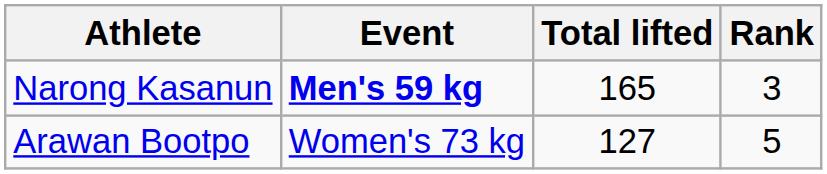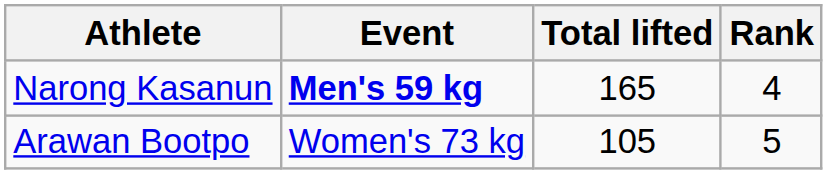 <table class="wikitable" style="font-size:90%">
 <tr>
 <th>Athlete</th>
 <th>Event</th>
 <th>Total lifted</th>
 <th>Rank</th>
 </tr>
 <tr align=center>
 <td align=left><a href='#'>Narong Kasanun</a></td>
 <td align=left><strong><a href='#'>Men's 59 kg</a></strong></td>
 <td>165</td>
-<td>3</td>
+<td>4</td>
 </tr>
 <tr align=center>
 <td align=left><a href='#'>Arawan Bootpo</a></td>
 <td align=left><a href='#'>Women's 73 kg</a></td>
-<td>127</td>
+<td>105</td>
 <td>5</td>
 </tr>
 </table>
